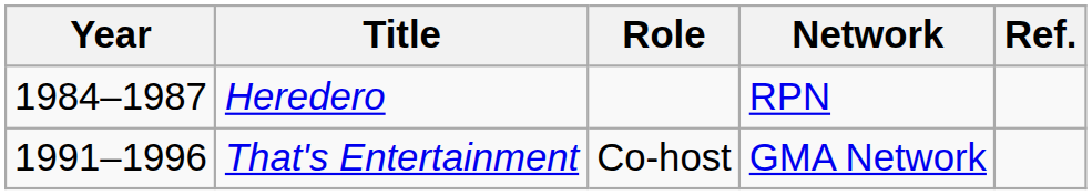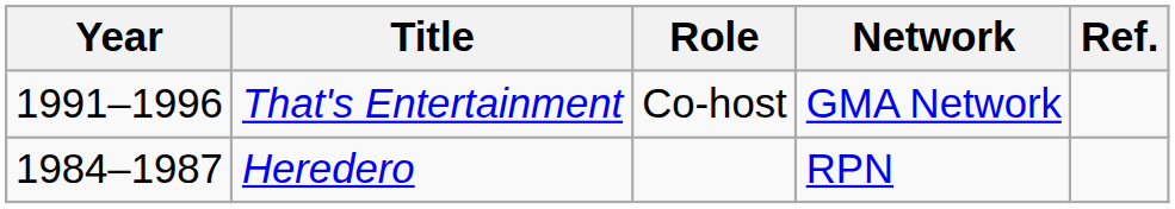 <table class="wikitable">
 <tr>
 <th>Year</th>
 <th>Title</th>
 <th>Role</th>
 <th>Network</th>
 <th>Ref.</th>
 </tr>
 <tr>
+<td>1991–1996</td>
+<td><em><a href='#'>That's Entertainment</a></em></td>
+<td>Co-host</td>
+<td><a href='#'>GMA Network</a></td>
+<td></td>
+</tr>
+<tr>
 <td>1984–1987</td>
 <td><em><a href='#'>Heredero</a></em></td>
 <td></td>
 <td><a href='#'>RPN</a></td>
 <td></td>
 </tr>
-<tr>
-<td>1991–1996</td>
-<td><em><a href='#'>That's Entertainment</a></em></td>
-<td>Co-host</td>
-<td><a href='#'>GMA Network</a></td>
-<td></td>
-</tr>
 </table>
